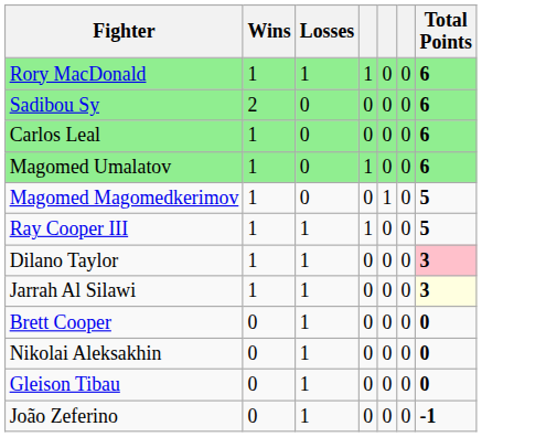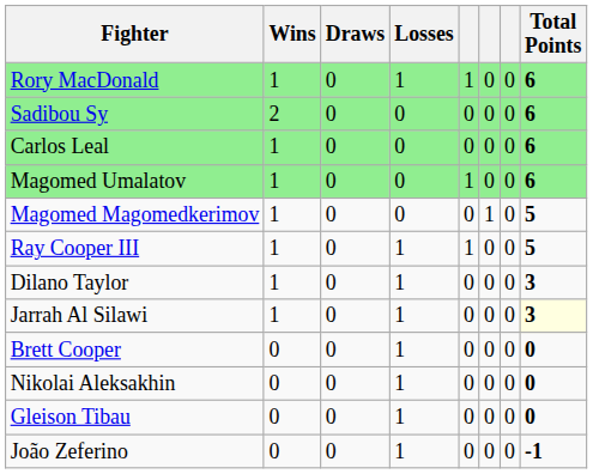 <table class="wikitable sortable">
 <tr>
 <th>Fighter</th>
 <th>Wins</th>
+<th>Draws</th>
 <th>Losses</th>
 <th></th>
 <th></th>
 <th></th>
 <th>Total<br> Points</th>
 </tr>
 <tr style="background:#90EE90;">
 <td> <a href='#'>Rory MacDonald</a></td>
 <td>1</td>
+<td>0</td>
 <td>1</td>
 <td>1</td>
 <td>0</td>
 <td>0</td>
 <td><strong>6</strong></td>
 </tr>
 <tr style="background:#90EE90;">
 <td> <a href='#'>Sadibou Sy</a></td>
 <td>2</td>
 <td>0</td>
 <td>0</td>
 <td>0</td>
 <td>0</td>
+<td>0</td>
 <td><strong>6</strong></td>
 </tr>
 <tr style="background:#90EE90;">
 <td> Carlos Leal</td>
 <td>1</td>
 <td>0</td>
 <td>0</td>
 <td>0</td>
 <td>0</td>
+<td>0</td>
 <td><strong>6</strong></td>
 </tr>
 <tr style="background:#90EE90;">
 <td> Magomed Umalatov</td>
 <td>1</td>
+<td>0</td>
 <td>0</td>
 <td>1</td>
 <td>0</td>
 <td>0</td>
 <td><strong>6</strong></td>
 </tr>
 <tr>
 <td> <a href='#'>Magomed Magomedkerimov</a></td>
 <td>1</td>
 <td>0</td>
 <td>0</td>
+<td>0</td>
 <td>1</td>
 <td>0</td>
 <td><strong>5</strong></td>
 </tr>
 <tr>
 <td> <a href='#'>Ray Cooper III</a></td>
 <td>1</td>
+<td>0</td>
 <td>1</td>
 <td>1</td>
 <td>0</td>
 <td>0</td>
 <td><strong>5</strong></td>
 </tr>
 <tr>
 <td> Dilano Taylor</td>
 <td>1</td>
+<td>0</td>
 <td>1</td>
 <td>0</td>
 <td>0</td>
 <td>0</td>
-<td style="background: pink;"><strong>3</strong></td>
+<td><strong>3</strong></td>
 </tr>
 <tr>
 <td> Jarrah Al Silawi</td>
 <td>1</td>
+<td>0</td>
 <td>1</td>
 <td>0</td>
 <td>0</td>
 <td>0</td>
 <td style="background: lightyellow;"><strong>3</strong></td>
 </tr>
 <tr>
 <td> <a href='#'>Brett Cooper</a></td>
+<td>0</td>
 <td>0</td>
 <td>1</td>
 <td>0</td>
 <td>0</td>
 <td>0</td>
 <td><strong>0</strong></td>
 </tr>
 <tr>
 <td> Nikolai Aleksakhin</td>
 <td>0</td>
+<td>0</td>
 <td>1</td>
 <td>0</td>
 <td>0</td>
 <td>0</td>
 <td><strong>0</strong></td>
 </tr>
 <tr>
 <td> <a href='#'>Gleison Tibau</a></td>
+<td>0</td>
 <td>0</td>
 <td>1</td>
 <td>0</td>
 <td>0</td>
 <td>0</td>
 <td><strong>0</strong></td>
 </tr>
 <tr>
 <td> João Zeferino</td>
 <td>0</td>
+<td>0</td>
 <td>1</td>
 <td>0</td>
 <td>0</td>
 <td>0</td>
 <td><strong>-1</strong></td>
 </tr>
 </table>
